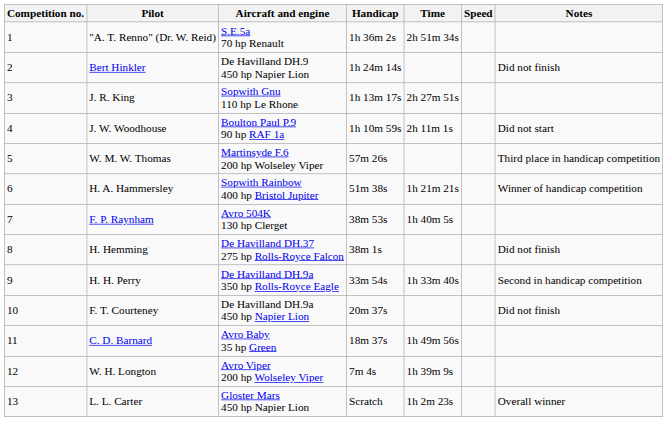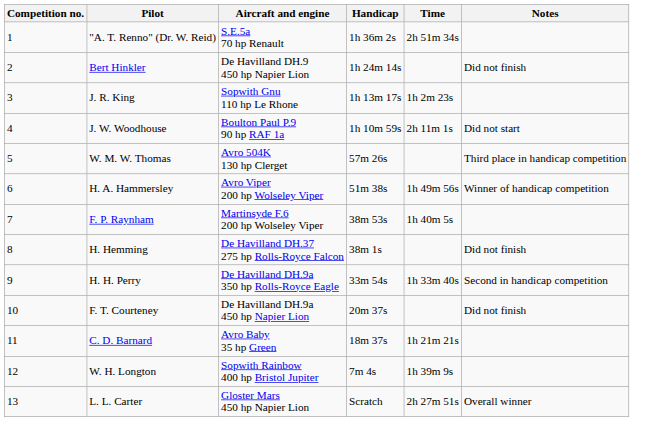 <table class="wikitable">
 <tr>
 <th>Competition no.</th>
 <th>Pilot</th>
 <th>Aircraft and engine</th>
 <th>Handicap</th>
 <th>Time</th>
-<th>Speed</th>
 <th>Notes</th>
 </tr>
 <tr>
 <td>1</td>
 <td>"A. T. Renno" (Dr. W. Reid)</td>
 <td><a href='#'>S.E.5a</a><br>70 hp Renault</td>
 <td>1h 36m 2s</td>
 <td>2h 51m 34s</td>
 <td></td>
-<td></td>
 </tr>
 <tr>
 <td>2</td>
 <td><a href='#'>Bert Hinkler</a></td>
 <td>De Havilland DH.9<br>450 hp Napier Lion</td>
 <td>1h 24m 14s</td>
-<td></td>
 <td></td>
 <td>Did not finish</td>
 </tr>
 <tr>
 <td>3</td>
 <td>J. R. King</td>
 <td><a href='#'>Sopwith Gnu</a><br>110 hp Le Rhone</td>
 <td>1h 13m 17s</td>
-<td>2h 27m 51s</td>
-<td></td>
+<td>1h 2m 23s</td>
 <td></td>
 </tr>
 <tr>
 <td>4</td>
 <td>J. W. Woodhouse</td>
 <td><a href='#'>Boulton Paul P.9</a><br>90 hp <a href='#'>RAF 1a</a></td>
 <td>1h 10m 59s</td>
 <td>2h 11m 1s</td>
-<td></td>
 <td>Did not start</td>
 </tr>
 <tr>
 <td>5</td>
 <td>W. M. W. Thomas</td>
-<td><a href='#'>Martinsyde F.6</a><br>200 hp Wolseley Viper</td>
+<td><a href='#'>Avro 504K</a><br>130 hp Clerget</td>
 <td>57m 26s</td>
-<td></td>
 <td></td>
 <td>Third place in handicap competition</td>
 </tr>
 <tr>
 <td>6</td>
 <td>H. A. Hammersley</td>
-<td><a href='#'>Sopwith Rainbow</a><br>400 hp <a href='#'>Bristol Jupiter</a></td>
+<td><a href='#'>Avro Viper</a><br>200 hp <a href='#'>Wolseley Viper</a></td>
 <td>51m 38s</td>
-<td>1h 21m 21s</td>
-<td></td>
+<td>1h 49m 56s</td>
 <td>Winner of handicap competition</td>
 </tr>
 <tr>
 <td>7</td>
 <td><a href='#'>F. P. Raynham</a></td>
-<td><a href='#'>Avro 504K</a><br>130 hp Clerget</td>
+<td><a href='#'>Martinsyde F.6</a><br>200 hp Wolseley Viper</td>
 <td>38m 53s</td>
 <td>1h 40m 5s</td>
-<td></td>
 <td></td>
 </tr>
 <tr>
 <td>8</td>
 <td>H. Hemming</td>
 <td><a href='#'>De Havilland DH.37</a><br>275 hp <a href='#'>Rolls-Royce Falcon</a></td>
 <td>38m 1s</td>
-<td></td>
 <td></td>
 <td>Did not finish</td>
 </tr>
 <tr>
 <td>9</td>
 <td>H. H. Perry</td>
 <td><a href='#'>De Havilland DH.9a</a><br>350 hp <a href='#'>Rolls-Royce Eagle</a></td>
 <td>33m 54s</td>
 <td>1h 33m 40s</td>
-<td></td>
 <td>Second in handicap competition</td>
 </tr>
 <tr>
 <td>10</td>
 <td>F. T. Courteney</td>
 <td>De Havilland DH.9a<br>450 hp <a href='#'>Napier Lion</a></td>
 <td>20m 37s</td>
 <td></td>
-<td></td>
 <td>Did not finish</td>
 </tr>
 <tr>
 <td>11</td>
 <td><a href='#'>C. D. Barnard</a></td>
 <td><a href='#'>Avro Baby</a><br>35 hp <a href='#'>Green</a></td>
 <td>18m 37s</td>
-<td>1h 49m 56s</td>
-<td></td>
+<td>1h 21m 21s</td>
 <td></td>
 </tr>
 <tr>
 <td>12</td>
 <td>W. H. Longton</td>
-<td><a href='#'>Avro Viper</a><br>200 hp <a href='#'>Wolseley Viper</a></td>
+<td><a href='#'>Sopwith Rainbow</a><br>400 hp <a href='#'>Bristol Jupiter</a></td>
 <td>7m 4s</td>
 <td>1h 39m 9s</td>
-<td></td>
 <td></td>
 </tr>
 <tr>
 <td>13</td>
 <td>L. L. Carter</td>
 <td><a href='#'>Gloster Mars</a><br>450 hp Napier Lion</td>
 <td>Scratch</td>
-<td>1h 2m 23s</td>
-<td></td>
+<td>2h 27m 51s</td>
 <td>Overall winner</td>
 </tr>
 </table>
